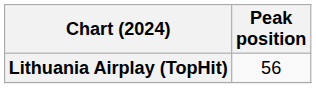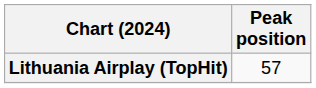 <table class="wikitable plainrowheaders" style="text-align:center">
 <tr>
 <th scope="col">Chart (2024)</th>
 <th scope="col">Peak<br>position</th>
 </tr>
 <tr>
 <th scope="row">Lithuania Airplay (TopHit)</th>
-<td>56</td>
+<td>57</td>
 </tr>
 <tr>
 </tr>
 </table>
